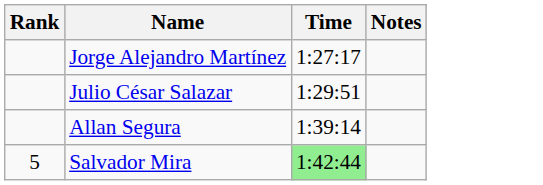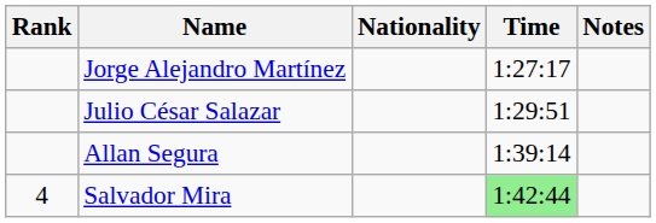 <table class="wikitable sortable" style="text-align:center;font-size:95%">
 <tr>
 <th>Rank</th>
 <th>Name</th>
+<th>Nationality</th>
 <th>Time</th>
 <th>Notes</th>
 </tr>
 <tr>
 <td></td>
 <td align=left><a href='#'>Jorge Alejandro Martínez</a></td>
+<td align=left></td>
 <td>1:27:17</td>
 <td></td>
 </tr>
 <tr>
 <td></td>
 <td align=left><a href='#'>Julio César Salazar</a></td>
+<td align=left></td>
 <td>1:29:51</td>
 <td></td>
 </tr>
 <tr>
 <td></td>
 <td align=left><a href='#'>Allan Segura</a></td>
+<td align=left></td>
 <td>1:39:14</td>
 <td></td>
 </tr>
 <tr>
-<td>5</td>
+<td>4</td>
 <td align=left><a href='#'>Salvador Mira</a></td>
+<td align=left></td>
 <td style="background: lightgreen;">1:42:44</td>
 <td></td>
 </tr>
 </table>
